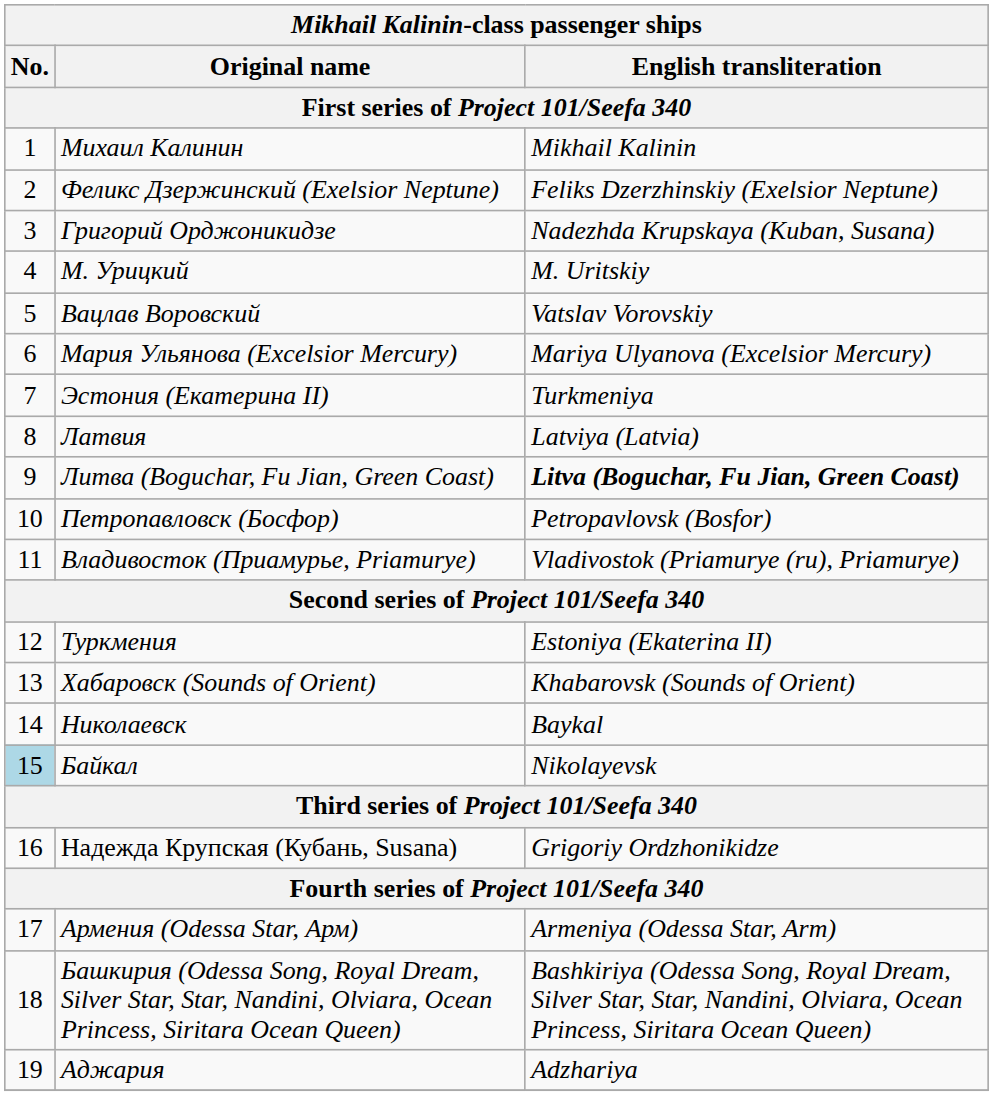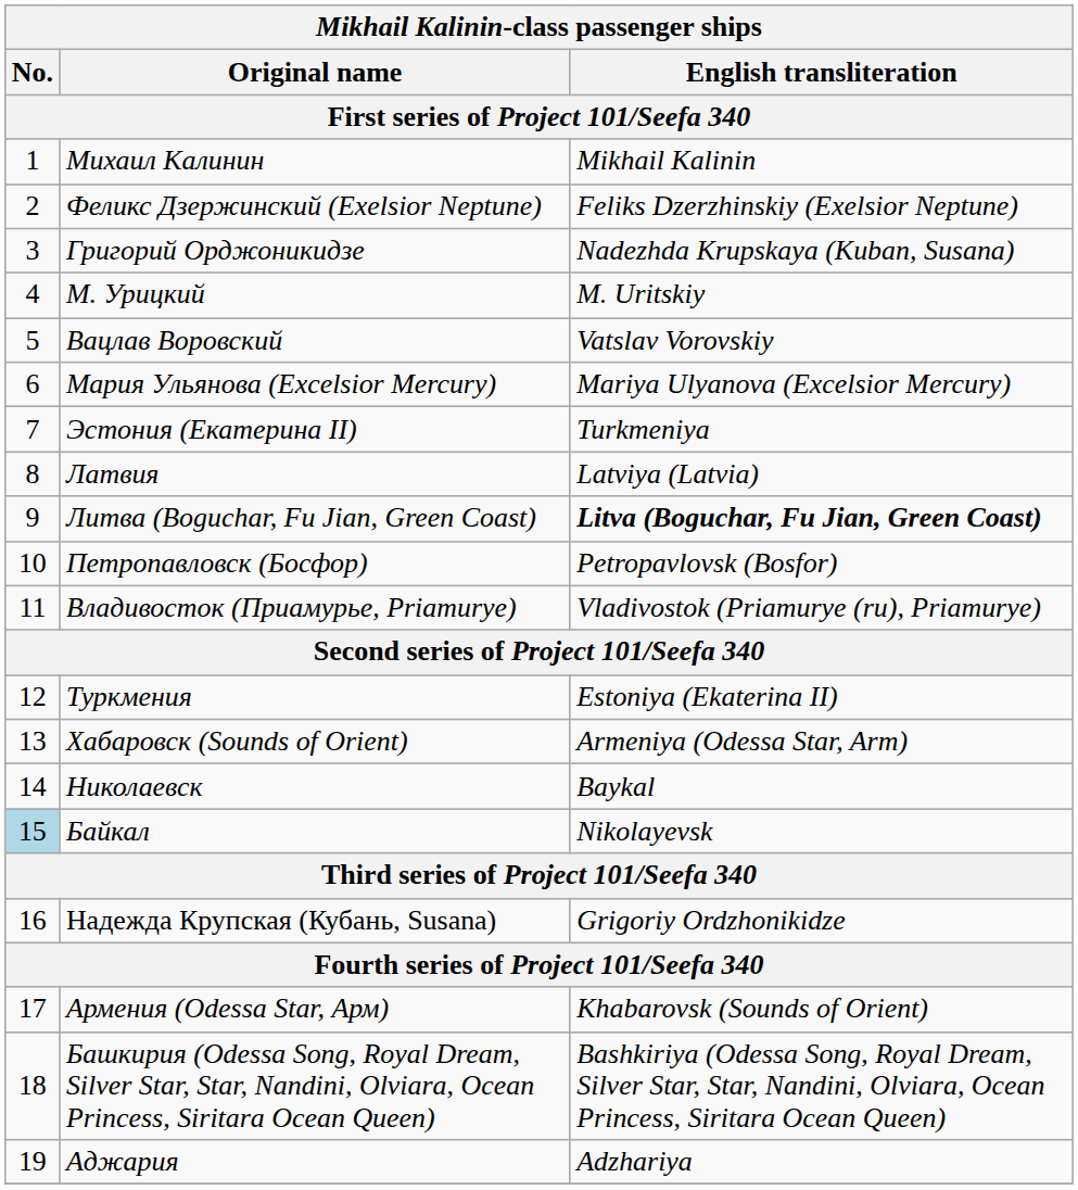 <table class="wikitable" style="text-align:center">
 <tr>
 <th colspan="3" style="text-align:center"><em>Mikhail Kalinin</em>-class passenger ships</th>
 </tr>
 <tr>
 <th>No.</th>
 <th align=Left>Original name</th>
 <th align=Left>English transliteration</th>
 </tr>
 <tr>
 <th colspan="3" style="text-align:center">First series of <em>Project 101/Seefa 340</em></th>
 </tr>
 <tr>
 <td>1</td>
 <td align=Left><em>Михаил Калинин</em></td>
 <td align=Left><em>Mikhail Kalinin</em></td>
 </tr>
 <tr>
 <td>2</td>
 <td align=Left><em>Феликс Дзержинский (Exelsior Neptune)</em></td>
 <td align=Left><em>Feliks Dzerzhinskiy (Exelsior Neptune)</em></td>
 </tr>
 <tr>
 <td>3</td>
 <td align=Left><em>Григорий Орджоникидзе</em></td>
 <td align=Left><em>Nadezhda Krupskaya (Kuban, Susana)</em></td>
 </tr>
 <tr>
 <td>4</td>
 <td align=Left><em>М. Урицкий</em></td>
 <td align=Left><em>M. Uritskiy</em></td>
 </tr>
 <tr>
 <td>5</td>
 <td align=Left><em>Вацлав Воровский</em></td>
 <td align=Left><em>Vatslav Vorovskiy</em></td>
 </tr>
 <tr>
 <td>6</td>
 <td align=Left><em>Мария Ульянова (Excelsior Mercury)</em></td>
 <td align=Left><em>Mariya Ulyanova (Excelsior Mercury)</em></td>
 </tr>
 <tr>
 <td>7</td>
 <td align=Left><em>Эстония (Екатерина II)</em></td>
 <td align=Left><em>Turkmeniya</em></td>
 </tr>
 <tr>
 <td>8</td>
 <td align=Left><em>Латвия</em></td>
 <td align=Left><em>Latviya (Latvia)</em></td>
 </tr>
 <tr>
 <td>9</td>
 <td align=Left><em>Литва (Boguchar, Fu Jian, Green Coast)</em></td>
 <td align=Left><strong><em>Litva (Boguchar, Fu Jian, Green Coast)</em></strong></td>
 </tr>
 <tr>
 <td>10</td>
 <td align=Left><em>Петропавловск (Босфор)</em></td>
 <td align=Left><em>Petropavlovsk (Bosfor)</em></td>
 </tr>
 <tr>
 <td>11</td>
 <td align=Left><em>Владивосток (Приамурье, Priamurye)</em></td>
 <td align=Left><em>Vladivostok (Priamurye (ru), Priamurye)</em></td>
 </tr>
 <tr>
 <th colspan="3" style="text-align:center">Second series of <em>Project 101/Seefa 340</em></th>
 </tr>
 <tr>
 <td>12</td>
 <td align=Left><em>Туркмения</em></td>
 <td align=Left><em>Estoniya (Ekaterina II)</em></td>
 </tr>
 <tr>
 <td>13</td>
 <td align=Left><em>Хабаровск (Sounds of Orient)</em></td>
-<td align=Left><em>Khabarovsk (Sounds of Orient)</em></td>
+<td align=Left><em>Armeniya (Odessa Star, Arm)</em></td>
 </tr>
 <tr>
 <td>14</td>
 <td align=Left><em>Николаевск</em></td>
 <td align=Left><em>Baykal</em></td>
 </tr>
 <tr>
 <td style="background: lightblue;">15</td>
 <td align=Left><em>Байкал</em></td>
 <td align=Left><em>Nikolayevsk</em></td>
 </tr>
 <tr>
 <th colspan="3" style="text-align:center">Third series of <em>Project 101/Seefa 340</em></th>
 </tr>
 <tr>
 <td>16</td>
 <td align=Left>Надежда Крупская (Кубань, Susana)</td>
 <td align=Left><em>Grigoriy Ordzhonikidze</em></td>
 </tr>
 <tr>
 <th colspan="3" style="text-align:center">Fourth series of <em>Project 101/Seefa 340</em></th>
 </tr>
 <tr>
 <td>17</td>
 <td align=Left><em>Армения (Odessa Star, Арм)</em></td>
-<td align=Left><em>Armeniya (Odessa Star, Arm)</em></td>
+<td align=Left><em>Khabarovsk (Sounds of Orient)</em></td>
 </tr>
 <tr>
 <td>18</td>
 <td align=Left><em>Башкирия (Odessa Song, Royal Dream, Silver Star, Star, Nandini, Olviara, Ocean Princess, Siritara Ocean Queen)</em></td>
 <td align=Left><em>Bashkiriya (Odessa Song, Royal Dream, Silver Star, Star, Nandini, Olviara, Ocean Princess, Siritara Ocean Queen)</em></td>
 </tr>
 <tr>
 <td>19</td>
 <td align=Left><em>Аджария</em></td>
 <td align=Left><em>Adzhariya</em></td>
 </tr>
 <tr>
 </tr>
 </table>
